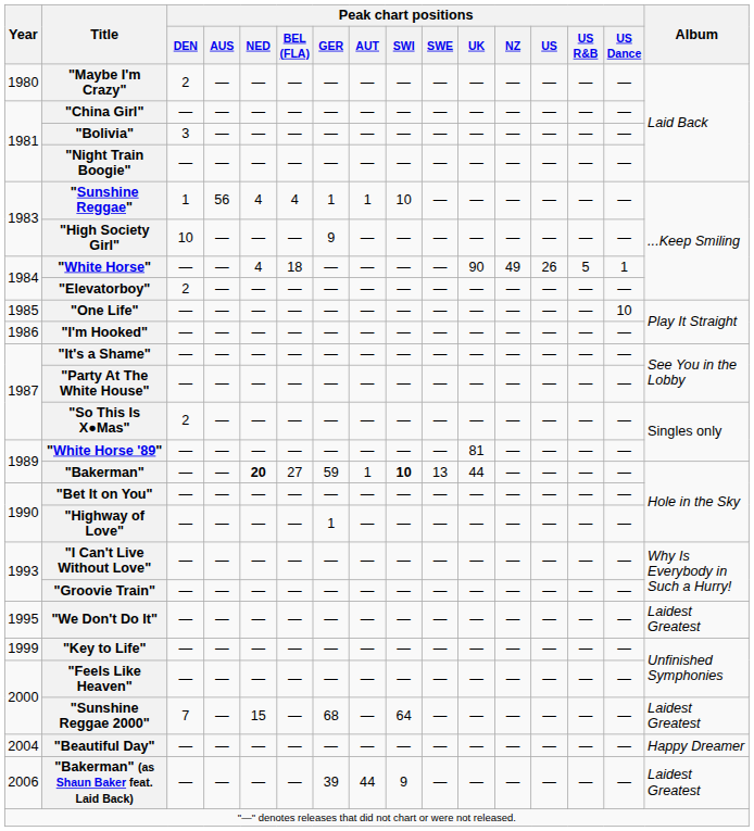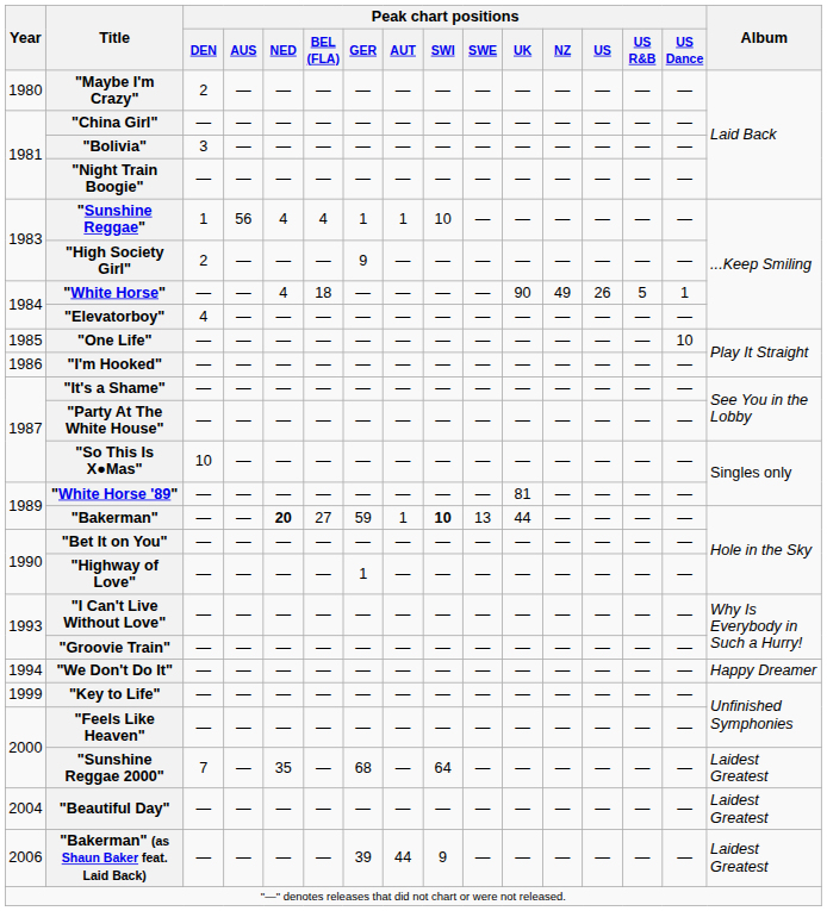 <table class="wikitable plainrowheaders" style="text-align:center;">
 <tr>
 <th rowspan="2">Year</th>
 <th rowspan="2">Title</th>
 <th colspan="13">Peak chart positions</th>
 <th rowspan="2">Album</th>
 </tr>
 <tr>
 <th width="35"><small><a href='#'>DEN</a></small><br></th>
 <th width="35"><small><a href='#'>AUS</a></small><br></th>
 <th width="35"><small><a href='#'>NED</a></small><br></th>
 <th width="35"><small><a href='#'>BEL<br>(FLA)</a></small><br></th>
 <th width="35"><small><a href='#'>GER</a></small><br></th>
 <th width="35"><small><a href='#'>AUT</a></small><br></th>
 <th width="35"><small><a href='#'>SWI</a></small><br></th>
 <th width="35"><small><a href='#'>SWE</a></small><br></th>
 <th width="35"><small><a href='#'>UK</a></small><br></th>
 <th width="35"><small><a href='#'>NZ</a></small><br></th>
 <th width="35"><small><a href='#'>US</a></small><br></th>
 <th width="35"><small><a href='#'>US R&B</a></small><br></th>
 <th width="35"><small><a href='#'>US Dance</a></small><br></th>
 </tr>
 <tr>
 <td rowspan="1">1980</td>
 <th scope="row">"Maybe I'm Crazy"</th>
 <td>2</td>
 <td>—</td>
 <td>—</td>
 <td>—</td>
 <td>—</td>
 <td>—</td>
 <td>—</td>
 <td>—</td>
 <td>—</td>
 <td>—</td>
 <td>—</td>
 <td>—</td>
 <td>—</td>
 <td align="left" rowspan="4"><em>Laid Back</em></td>
 </tr>
 <tr>
 <td rowspan="3">1981</td>
 <th scope="row">"China Girl"</th>
 <td>—</td>
 <td>—</td>
 <td>—</td>
 <td>—</td>
 <td>—</td>
 <td>—</td>
 <td>—</td>
 <td>—</td>
 <td>—</td>
 <td>—</td>
 <td>—</td>
 <td>—</td>
 <td>—</td>
 </tr>
 <tr>
 <th scope="row">"Bolivia"</th>
 <td>3</td>
 <td>—</td>
 <td>—</td>
 <td>—</td>
 <td>—</td>
 <td>—</td>
 <td>—</td>
 <td>—</td>
 <td>—</td>
 <td>—</td>
 <td>—</td>
 <td>—</td>
 <td>—</td>
 </tr>
 <tr>
 <th scope="row">"Night Train Boogie"</th>
 <td>—</td>
 <td>—</td>
 <td>—</td>
 <td>—</td>
 <td>—</td>
 <td>—</td>
 <td>—</td>
 <td>—</td>
 <td>—</td>
 <td>—</td>
 <td>—</td>
 <td>—</td>
 <td>—</td>
 </tr>
 <tr>
 <td rowspan="2">1983</td>
 <th scope="row">"<a href='#'>Sunshine Reggae</a>"</th>
 <td>1</td>
 <td>56</td>
 <td>4</td>
 <td>4</td>
 <td>1</td>
 <td>1</td>
 <td>10</td>
 <td>—</td>
 <td>—</td>
 <td>—</td>
 <td>—</td>
 <td>—</td>
 <td>—</td>
 <td align="left" rowspan="4"><em>...Keep Smiling</em></td>
 </tr>
 <tr>
 <th scope="row">"High Society Girl"</th>
-<td>10</td>
+<td>2</td>
 <td>—</td>
 <td>—</td>
 <td>—</td>
 <td>9</td>
 <td>—</td>
 <td>—</td>
 <td>—</td>
 <td>—</td>
 <td>—</td>
 <td>—</td>
 <td>—</td>
 <td>—</td>
 </tr>
 <tr>
 <td rowspan="2">1984</td>
 <th scope="row">"<a href='#'>White Horse</a>"</th>
 <td>—</td>
 <td>—</td>
 <td>4</td>
 <td>18</td>
 <td>—</td>
 <td>—</td>
 <td>—</td>
 <td>—</td>
 <td>90</td>
 <td>49</td>
 <td>26</td>
 <td>5</td>
 <td>1</td>
 </tr>
 <tr>
 <th scope="row">"Elevatorboy"</th>
-<td>2</td>
+<td>4</td>
 <td>—</td>
 <td>—</td>
 <td>—</td>
 <td>—</td>
 <td>—</td>
 <td>—</td>
 <td>—</td>
 <td>—</td>
 <td>—</td>
 <td>—</td>
 <td>—</td>
 <td>—</td>
 </tr>
 <tr>
 <td rowspan="1">1985</td>
 <th scope="row">"One Life"</th>
 <td>—</td>
 <td>—</td>
 <td>—</td>
 <td>—</td>
 <td>—</td>
 <td>—</td>
 <td>—</td>
 <td>—</td>
 <td>—</td>
 <td>—</td>
 <td>—</td>
 <td>—</td>
 <td>10</td>
 <td align="left" rowspan="2"><em>Play It Straight</em></td>
 </tr>
 <tr>
 <td rowspan="1">1986</td>
 <th scope="row">"I'm Hooked"</th>
 <td>—</td>
 <td>—</td>
 <td>—</td>
 <td>—</td>
 <td>—</td>
 <td>—</td>
 <td>—</td>
 <td>—</td>
 <td>—</td>
 <td>—</td>
 <td>—</td>
 <td>—</td>
 <td>—</td>
 </tr>
 <tr>
 <td rowspan="3">1987</td>
 <th scope="row">"It's a Shame"</th>
 <td>—</td>
 <td>—</td>
 <td>—</td>
 <td>—</td>
 <td>—</td>
 <td>—</td>
 <td>—</td>
 <td>—</td>
 <td>—</td>
 <td>—</td>
 <td>—</td>
 <td>—</td>
 <td>—</td>
 <td align="left" rowspan="2"><em>See You in the Lobby</em></td>
 </tr>
 <tr>
 <th scope="row">"Party At The White House"</th>
 <td>—</td>
 <td>—</td>
 <td>—</td>
 <td>—</td>
 <td>—</td>
 <td>—</td>
 <td>—</td>
 <td>—</td>
 <td>—</td>
 <td>—</td>
 <td>—</td>
 <td>—</td>
 <td>—</td>
 </tr>
 <tr>
 <th scope="row">"So This Is X●Mas"</th>
-<td>2</td>
+<td>10</td>
 <td>—</td>
 <td>—</td>
 <td>—</td>
 <td>—</td>
 <td>—</td>
 <td>—</td>
 <td>—</td>
 <td>—</td>
 <td>—</td>
 <td>—</td>
 <td>—</td>
 <td>—</td>
 <td align="left" rowspan="2">Singles only</td>
 </tr>
 <tr>
 <td rowspan="2">1989</td>
 <th scope="row">"<a href='#'>White Horse '89</a>"</th>
 <td>—</td>
 <td>—</td>
 <td>—</td>
 <td>—</td>
 <td>—</td>
 <td>—</td>
 <td>—</td>
 <td>—</td>
 <td>81</td>
 <td>—</td>
 <td>—</td>
 <td>—</td>
 <td>—</td>
 </tr>
 <tr>
 <th scope="row">"Bakerman"</th>
 <td>—</td>
 <td>—</td>
 <td><strong>20</strong></td>
 <td>27</td>
 <td>59</td>
 <td>1</td>
 <td><strong>10</strong></td>
 <td>13</td>
 <td>44</td>
 <td>—</td>
 <td>—</td>
 <td>—</td>
 <td>—</td>
 <td align="left" rowspan="3"><em>Hole in the Sky</em></td>
 </tr>
 <tr>
 <td rowspan="2">1990</td>
 <th scope="row">"Bet It on You"</th>
 <td>—</td>
 <td>—</td>
 <td>—</td>
 <td>—</td>
 <td>—</td>
 <td>—</td>
 <td>—</td>
 <td>—</td>
 <td>—</td>
 <td>—</td>
 <td>—</td>
 <td>—</td>
 <td>—</td>
 </tr>
 <tr>
 <th scope="row">"Highway of Love"</th>
 <td>—</td>
 <td>—</td>
 <td>—</td>
 <td>—</td>
 <td>1</td>
 <td>—</td>
 <td>—</td>
 <td>—</td>
 <td>—</td>
 <td>—</td>
 <td>—</td>
 <td>—</td>
 <td>—</td>
 </tr>
 <tr>
 <td rowspan="2">1993</td>
 <th scope="row">"I Can't Live Without Love"</th>
 <td>—</td>
 <td>—</td>
 <td>—</td>
 <td>—</td>
 <td>—</td>
 <td>—</td>
 <td>—</td>
 <td>—</td>
 <td>—</td>
 <td>—</td>
 <td>—</td>
 <td>—</td>
 <td>—</td>
 <td align="left" rowspan="2"><em>Why Is Everybody in Such a Hurry!</em></td>
 </tr>
 <tr>
 <th scope="row">"Groovie Train"</th>
 <td>—</td>
 <td>—</td>
 <td>—</td>
 <td>—</td>
 <td>—</td>
 <td>—</td>
 <td>—</td>
 <td>—</td>
 <td>—</td>
 <td>—</td>
 <td>—</td>
 <td>—</td>
 <td>—</td>
 </tr>
 <tr>
-<td rowspan="1">1995</td>
+<td rowspan="1">1994</td>
 <th scope="row">"We Don't Do It"</th>
 <td>—</td>
 <td>—</td>
 <td>—</td>
 <td>—</td>
 <td>—</td>
 <td>—</td>
 <td>—</td>
 <td>—</td>
 <td>—</td>
 <td>—</td>
 <td>—</td>
 <td>—</td>
 <td>—</td>
-<td align="left" rowspan="1"><em>Laidest Greatest</em></td>
+<td align="left" rowspan="1"><em>Happy Dreamer</em></td>
 </tr>
 <tr>
 <td rowspan="1">1999</td>
 <th scope="row">"Key to Life"</th>
 <td>—</td>
 <td>—</td>
 <td>—</td>
 <td>—</td>
 <td>—</td>
 <td>—</td>
 <td>—</td>
 <td>—</td>
 <td>—</td>
 <td>—</td>
 <td>—</td>
 <td>—</td>
 <td>—</td>
 <td align="left" rowspan="2"><em>Unfinished Symphonies</em></td>
 </tr>
 <tr>
 <td rowspan="2">2000</td>
 <th scope="row">"Feels Like Heaven"</th>
 <td>—</td>
 <td>—</td>
 <td>—</td>
 <td>—</td>
 <td>—</td>
 <td>—</td>
 <td>—</td>
 <td>—</td>
 <td>—</td>
 <td>—</td>
 <td>—</td>
 <td>—</td>
 <td>—</td>
 </tr>
 <tr>
 <th scope="row">"Sunshine Reggae 2000"</th>
 <td>7</td>
 <td>—</td>
-<td>15</td>
+<td>35</td>
 <td>—</td>
 <td>68</td>
 <td>—</td>
 <td>64</td>
 <td>—</td>
 <td>—</td>
 <td>—</td>
 <td>—</td>
 <td>—</td>
 <td>—</td>
 <td align="left" rowspan="1"><em>Laidest Greatest</em></td>
 </tr>
 <tr>
 <td rowspan="1">2004</td>
 <th scope="row">"Beautiful Day"</th>
 <td>—</td>
 <td>—</td>
 <td>—</td>
 <td>—</td>
 <td>—</td>
 <td>—</td>
 <td>—</td>
 <td>—</td>
 <td>—</td>
 <td>—</td>
 <td>—</td>
 <td>—</td>
 <td>—</td>
-<td align="left" rowspan="1"><em>Happy Dreamer</em></td>
+<td align="left" rowspan="1"><em>Laidest Greatest</em></td>
 </tr>
 <tr>
 <td rowspan="1">2006</td>
 <th scope="row">"Bakerman" <small>(as <a href='#'>Shaun Baker</a> feat. Laid Back)</small></th>
 <td>—</td>
 <td>—</td>
 <td>—</td>
 <td>—</td>
 <td>39</td>
 <td>44</td>
 <td>9</td>
 <td>—</td>
 <td>—</td>
 <td>—</td>
 <td>—</td>
 <td>—</td>
 <td>—</td>
 <td align="left" rowspan="1"><em>Laidest Greatest</em></td>
 </tr>
 <tr>
 <td colspan="17" align="center" style="font-size:9pt">"—" denotes releases that did not chart or were not released.</td>
 </tr>
 </table>
